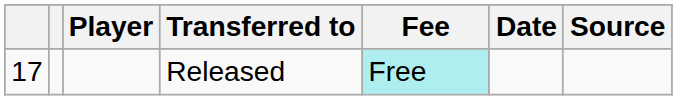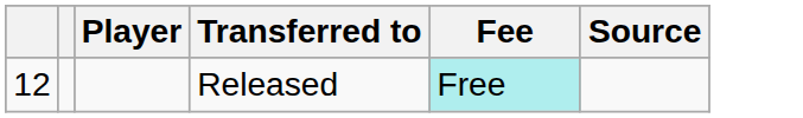 <table class="wikitable plainrowheaders sortable">
 <tr>
 <th></th>
 <th></th>
 <th scope=col>Player</th>
 <th>Transferred to</th>
 <th !scope=col; style="width: 65px;">Fee</th>
-<th scope=col>Date</th>
 <th scope=col>Source</th>
 </tr>
 <tr>
-<td align=center>17</td>
+<td align=center>12</td>
 <td align=center></td>
 <td></td>
 <td>Released</td>
 <td style="background: paleturquoise;">Free</td>
 <td></td>
-<td></td>
 </tr>
 </table>
